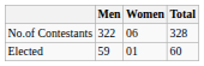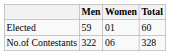 <table class="wikitable">
 <tr>
 <th></th>
 <th>Men</th>
 <th>Women</th>
 <th>Total</th>
 </tr>
 <tr>
+<td>Elected</td>
+<td>59</td>
+<td>01</td>
+<td>60</td>
+</tr>
+<tr>
 <td>No.of Contestants</td>
 <td>322</td>
 <td>06</td>
 <td>328</td>
 </tr>
-<tr>
-<td>Elected</td>
-<td>59</td>
-<td>01</td>
-<td>60</td>
-</tr>
 </table>
